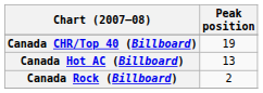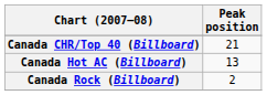 <table class="wikitable sortable plainrowheaders" style="text-align:center">
 <tr>
 <th>Chart (2007–08)</th>
 <th>Peak<br>position</th>
 </tr>
 <tr>
 </tr>
 <tr>
 <th scope="row">Canada <a href='#'>CHR/Top 40</a> (<em><a href='#'>Billboard</a></em>)</th>
-<td>19</td>
+<td>21</td>
 </tr>
 <tr>
 <th scope="row">Canada <a href='#'>Hot AC</a> (<em><a href='#'>Billboard</a></em>)</th>
 <td>13</td>
 </tr>
 <tr>
 <th scope="row">Canada <a href='#'>Rock</a> (<em><a href='#'>Billboard</a></em>)</th>
 <td>2</td>
 </tr>
 <tr>
 </tr>
 <tr>
 </tr>
 <tr>
 </tr>
 <tr>
 </tr>
 <tr>
 </tr>
 <tr>
 </tr>
 </table>
